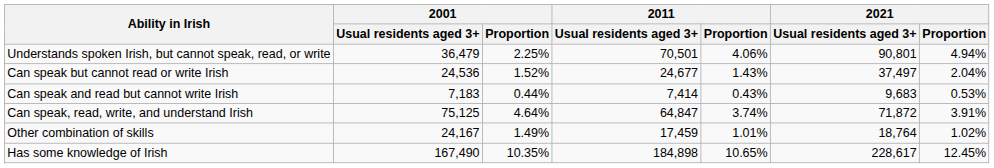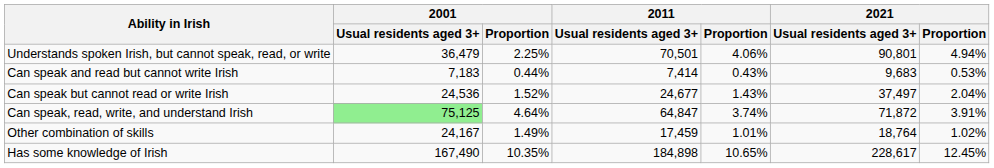 <table class="wikitable sortable" style="text-align:right">
 <tr>
 <th rowspan=2>Ability in Irish</th>
 <th colspan=2>2001</th>
 <th colspan=2>2011</th>
 <th colspan="2">2021</th>
 </tr>
 <tr>
 <th>Usual residents aged 3+</th>
 <th>Proportion</th>
 <th>Usual residents aged 3+</th>
 <th>Proportion</th>
 <th>Usual residents aged 3+</th>
 <th>Proportion</th>
 </tr>
 <tr>
 <td style="text-align:left">Understands spoken Irish, but cannot speak, read, or write</td>
 <td>36,479</td>
 <td>2.25%</td>
 <td>70,501</td>
 <td>4.06%</td>
 <td>90,801</td>
 <td>4.94%</td>
 </tr>
 <tr>
+<td style="text-align:left">Can speak and read but cannot write Irish</td>
+<td>7,183</td>
+<td>0.44%</td>
+<td>7,414</td>
+<td>0.43%</td>
+<td>9,683</td>
+<td>0.53%</td>
+</tr>
+<tr>
 <td style="text-align:left">Can speak but cannot read or write Irish</td>
 <td>24,536</td>
 <td>1.52%</td>
 <td>24,677</td>
 <td>1.43%</td>
 <td>37,497</td>
 <td>2.04%</td>
 </tr>
 <tr>
-<td style="text-align:left">Can speak and read but cannot write Irish</td>
-<td>7,183</td>
-<td>0.44%</td>
-<td>7,414</td>
-<td>0.43%</td>
-<td>9,683</td>
-<td>0.53%</td>
-</tr>
-<tr>
 <td style="text-align:left">Can speak, read, write, and understand Irish</td>
-<td>75,125</td>
+<td style="background: lightgreen;">75,125</td>
 <td>4.64%</td>
 <td>64,847</td>
 <td>3.74%</td>
 <td>71,872</td>
 <td>3.91%</td>
 </tr>
 <tr>
 <td style="text-align:left">Other combination of skills</td>
 <td>24,167</td>
 <td>1.49%</td>
 <td>17,459</td>
 <td>1.01%</td>
 <td>18,764</td>
 <td>1.02%</td>
 </tr>
 <tr>
 <td style="text-align:left">Has some knowledge of Irish</td>
 <td>167,490</td>
 <td>10.35%</td>
 <td>184,898</td>
 <td>10.65%</td>
 <td>228,617</td>
 <td>12.45%</td>
 </tr>
 </table>
